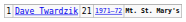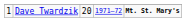 <table class="wikitable">
 <tr>
 </tr>
 <tr>
 <td>1</td>
 <td><a href='#'>Dave Twardzik</a></td>
-<td>21</td>
+<td>20</td>
 <td style="font-size:80%;"><a href='#'>1971–72</a></td>
 <td style="font-size:80%;"><strong>Mt. St. Mary's</strong></td>
 </tr>
 </table>
